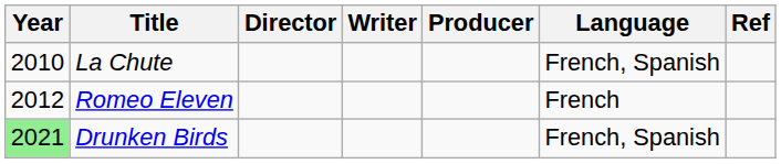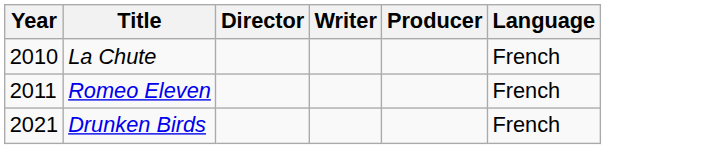 <table class="wikitable">
 <tr>
 <th>Year</th>
 <th>Title</th>
 <th>Director</th>
 <th>Writer</th>
 <th>Producer</th>
 <th>Language</th>
-<th>Ref</th>
 </tr>
 <tr>
 <td>2010</td>
 <td><em>La Chute</em></td>
 <td></td>
 <td></td>
 <td></td>
-<td>French, Spanish</td>
-<td></td>
+<td>French</td>
 </tr>
 <tr>
-<td>2012</td>
+<td>2011</td>
 <td><em><a href='#'>Romeo Eleven</a></em></td>
 <td></td>
 <td></td>
 <td></td>
 <td>French</td>
-<td></td>
 </tr>
 <tr>
-<td style="background: lightgreen;">2021</td>
+<td>2021</td>
 <td><em><a href='#'>Drunken Birds</a></em></td>
 <td></td>
 <td></td>
 <td></td>
-<td>French, Spanish</td>
-<td></td>
+<td>French</td>
 </tr>
 </table>
